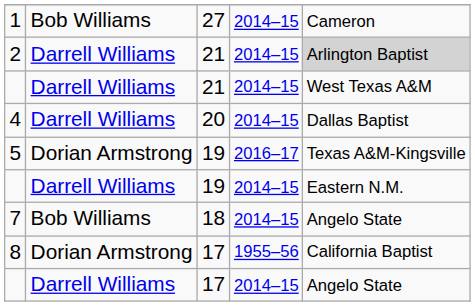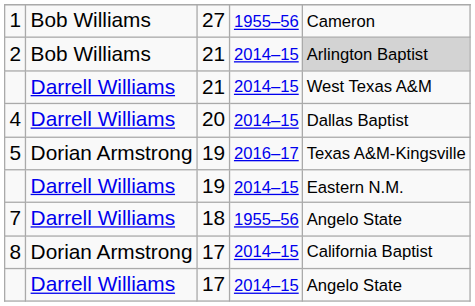 <table class="wikitable">
 <tr>
 </tr>
 <tr>
 <td>1</td>
 <td>Bob Williams</td>
 <td>27</td>
-<td style="font-size:80%;"><a href='#'>2014–15</a></td>
+<td style="font-size:80%;"><a href='#'>1955–56</a></td>
 <td style="font-size:80%;">Cameron</td>
 </tr>
 <tr>
 <td>2</td>
-<td><a href='#'>Darrell Williams</a></td>
+<td>Bob Williams</td>
 <td>21</td>
 <td style="font-size:80%;"><a href='#'>2014–15</a></td>
 <td style="background: lightgrey; font-size:80%;">Arlington Baptist</td>
 </tr>
 <tr>
 <td></td>
 <td><a href='#'>Darrell Williams</a></td>
 <td>21</td>
 <td style="font-size:80%;"><a href='#'>2014–15</a></td>
 <td style="font-size:80%;">West Texas A&M</td>
 </tr>
 <tr>
 <td>4</td>
 <td><a href='#'>Darrell Williams</a></td>
 <td>20</td>
 <td style="font-size:80%;"><a href='#'>2014–15</a></td>
 <td style="font-size:80%;">Dallas Baptist</td>
 </tr>
 <tr>
 <td>5</td>
 <td>Dorian Armstrong</td>
 <td>19</td>
 <td style="font-size:80%;"><a href='#'>2016–17</a></td>
 <td style="font-size:80%;">Texas A&M-Kingsville</td>
 </tr>
 <tr>
 <td></td>
 <td><a href='#'>Darrell Williams</a></td>
 <td>19</td>
 <td style="font-size:80%;"><a href='#'>2014–15</a></td>
 <td style="font-size:80%;">Eastern N.M.</td>
 </tr>
 <tr>
 <td>7</td>
-<td>Bob Williams</td>
+<td><a href='#'>Darrell Williams</a></td>
 <td>18</td>
-<td style="font-size:80%;"><a href='#'>2014–15</a></td>
+<td style="font-size:80%;"><a href='#'>1955–56</a></td>
 <td style="font-size:80%;">Angelo State</td>
 </tr>
 <tr>
 <td>8</td>
 <td>Dorian Armstrong</td>
 <td>17</td>
-<td style="font-size:80%;"><a href='#'>1955–56</a></td>
+<td style="font-size:80%;"><a href='#'>2014–15</a></td>
 <td style="font-size:80%;">California Baptist</td>
 </tr>
 <tr>
 <td></td>
 <td><a href='#'>Darrell Williams</a></td>
 <td>17</td>
 <td style="font-size:80%;"><a href='#'>2014–15</a></td>
 <td style="font-size:80%;">Angelo State</td>
 </tr>
 </table>
